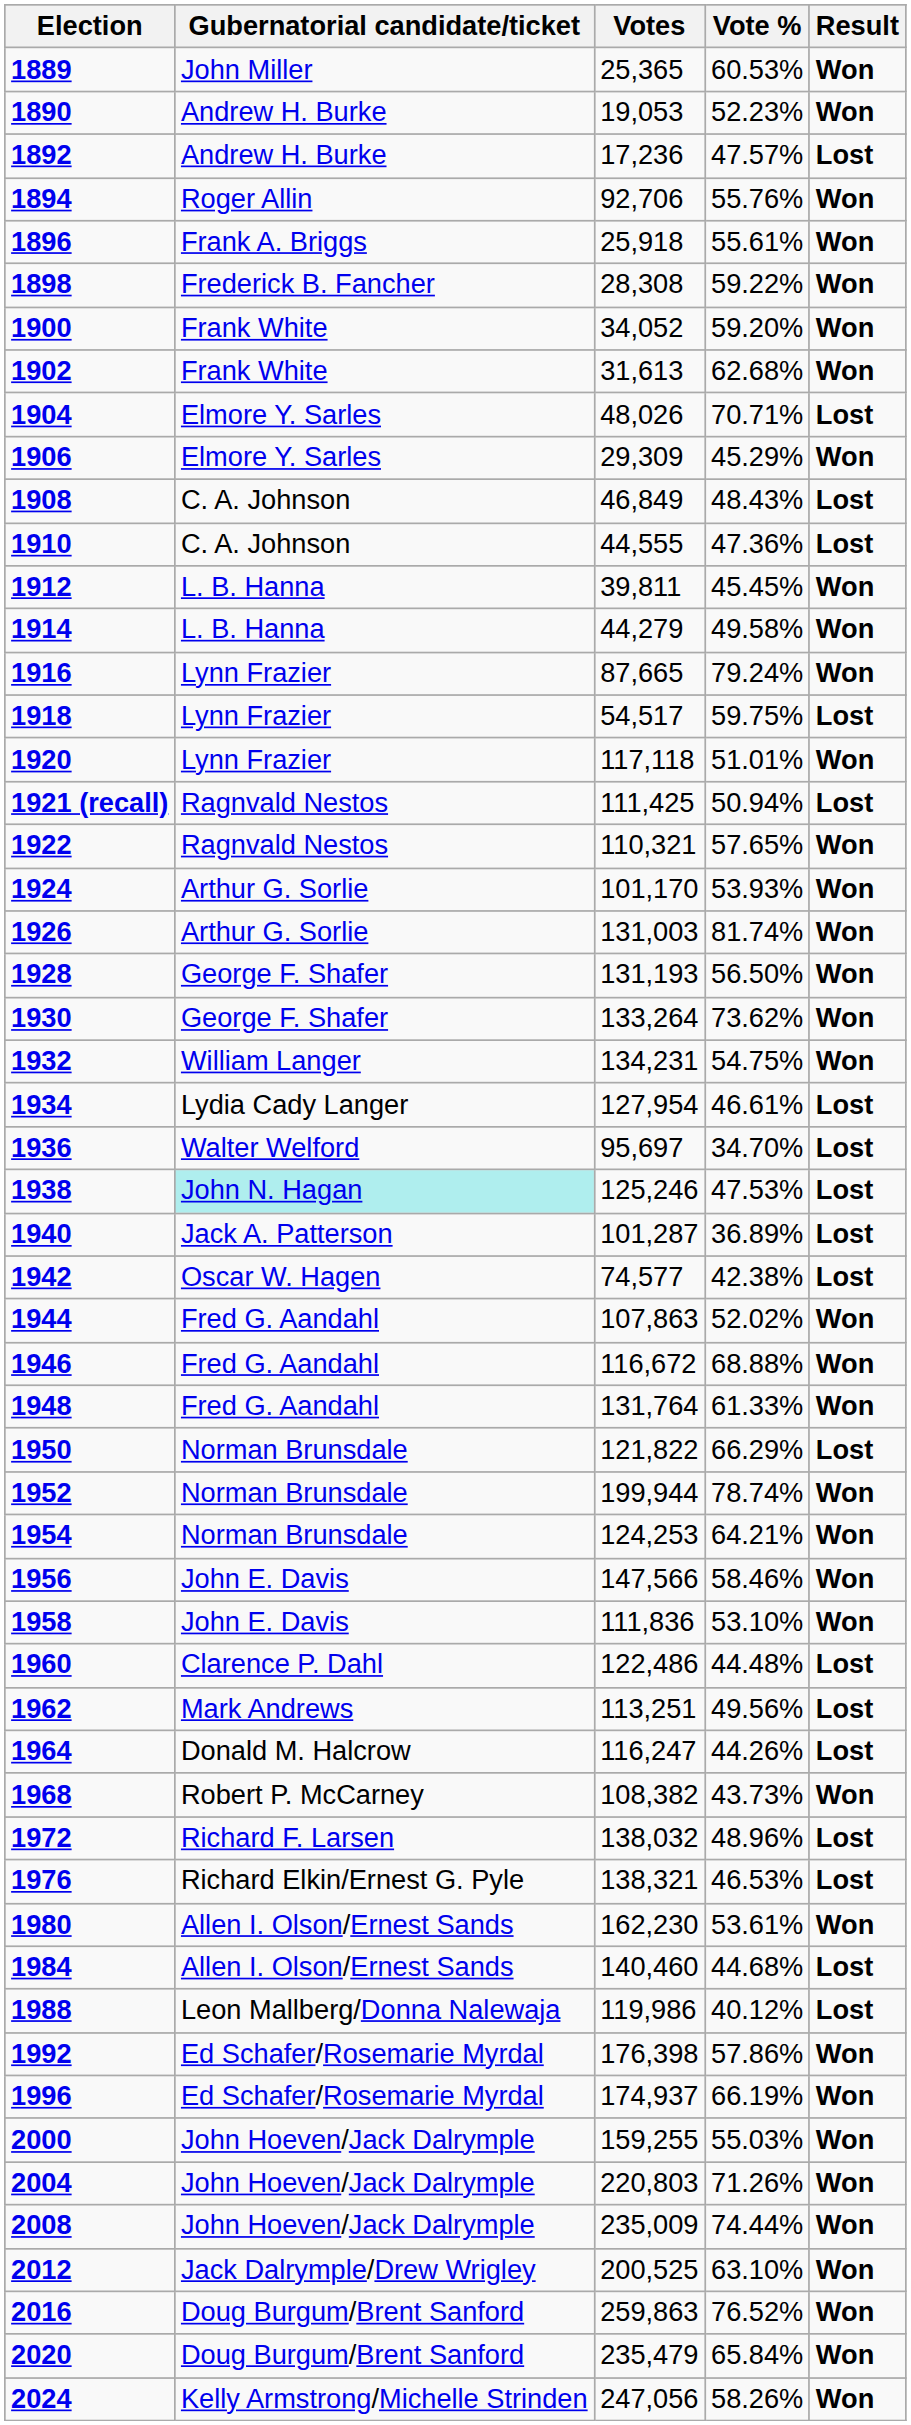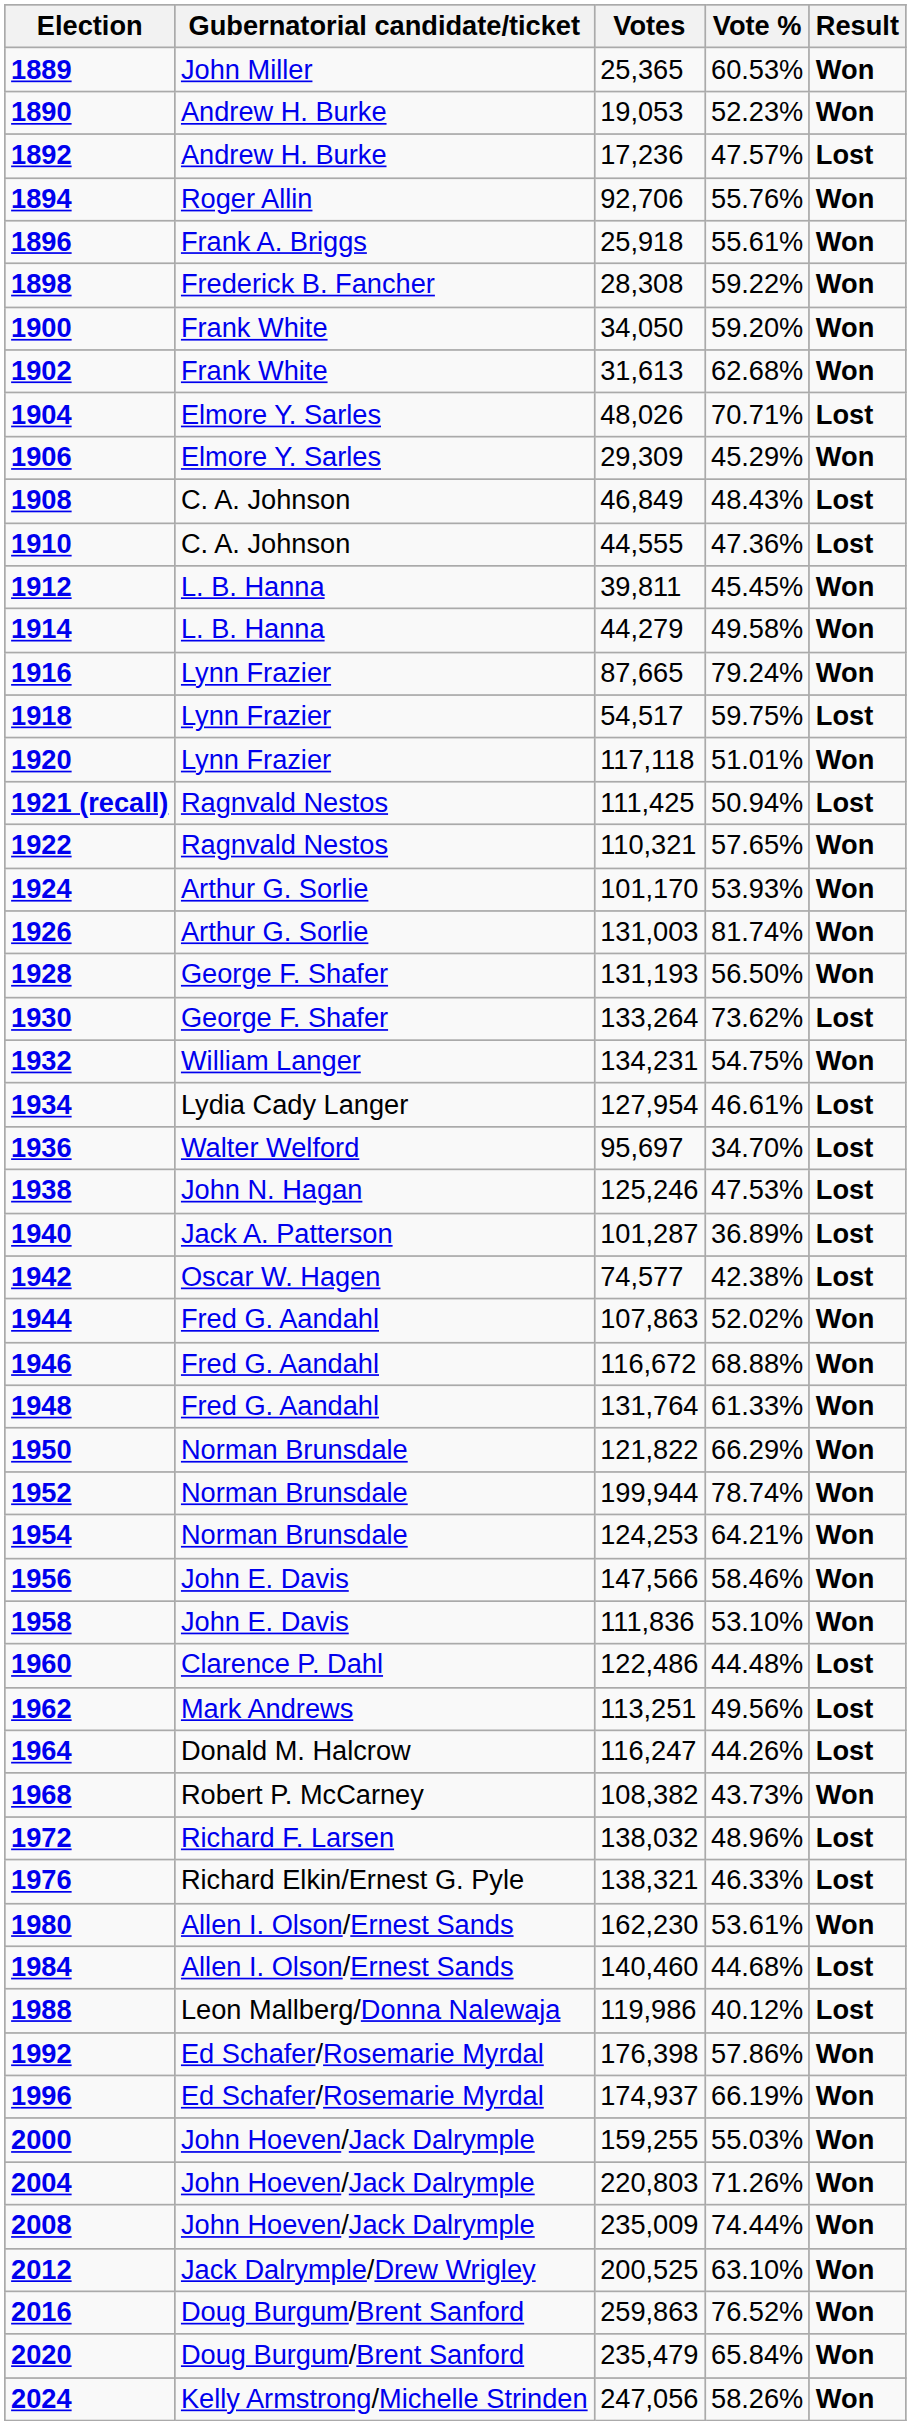 <table class="wikitable">
 <tr>
 <th>Election</th>
 <th>Gubernatorial candidate/ticket</th>
 <th>Votes</th>
 <th>Vote %</th>
 <th>Result</th>
 </tr>
 <tr>
 <td><strong><a href='#'>1889</a></strong></td>
 <td><a href='#'>John Miller</a></td>
 <td>25,365</td>
 <td>60.53%</td>
 <td><strong>Won</strong> </td>
 </tr>
 <tr>
 <td><strong><a href='#'>1890</a></strong></td>
 <td><a href='#'>Andrew H. Burke</a></td>
 <td>19,053</td>
 <td>52.23%</td>
 <td><strong>Won</strong> </td>
 </tr>
 <tr>
 <td><strong><a href='#'>1892</a></strong></td>
 <td><a href='#'>Andrew H. Burke</a></td>
 <td>17,236</td>
 <td>47.57%</td>
 <td><strong>Lost</strong> </td>
 </tr>
 <tr>
 <td><strong><a href='#'>1894</a></strong></td>
 <td><a href='#'>Roger Allin</a></td>
 <td>92,706</td>
 <td>55.76%</td>
 <td><strong>Won</strong> </td>
 </tr>
 <tr>
 <td><strong><a href='#'>1896</a></strong></td>
 <td><a href='#'>Frank A. Briggs</a></td>
 <td>25,918</td>
 <td>55.61%</td>
 <td><strong>Won</strong> </td>
 </tr>
 <tr>
 <td><strong><a href='#'>1898</a></strong></td>
 <td><a href='#'>Frederick B. Fancher</a></td>
 <td>28,308</td>
 <td>59.22%</td>
 <td><strong>Won</strong> </td>
 </tr>
 <tr>
 <td><strong><a href='#'>1900</a></strong></td>
 <td><a href='#'>Frank White</a></td>
-<td>34,052</td>
+<td>34,050</td>
 <td>59.20%</td>
 <td><strong>Won</strong> </td>
 </tr>
 <tr>
 <td><strong><a href='#'>1902</a></strong></td>
 <td><a href='#'>Frank White</a></td>
 <td>31,613</td>
 <td>62.68%</td>
 <td><strong>Won</strong> </td>
 </tr>
 <tr>
 <td><strong><a href='#'>1904</a></strong></td>
 <td><a href='#'>Elmore Y. Sarles</a></td>
 <td>48,026</td>
 <td>70.71%</td>
 <td><strong>Lost</strong> </td>
 </tr>
 <tr>
 <td><strong><a href='#'>1906</a></strong></td>
 <td><a href='#'>Elmore Y. Sarles</a></td>
 <td>29,309</td>
 <td>45.29%</td>
 <td><strong>Won</strong> </td>
 </tr>
 <tr>
 <td><strong><a href='#'>1908</a></strong></td>
 <td>C. A. Johnson</td>
 <td>46,849</td>
 <td>48.43%</td>
 <td><strong>Lost</strong> </td>
 </tr>
 <tr>
 <td><strong><a href='#'>1910</a></strong></td>
 <td>C. A. Johnson</td>
 <td>44,555</td>
 <td>47.36%</td>
 <td><strong>Lost</strong> </td>
 </tr>
 <tr>
 <td><strong><a href='#'>1912</a></strong></td>
 <td><a href='#'>L. B. Hanna</a></td>
 <td>39,811</td>
 <td>45.45%</td>
 <td><strong>Won</strong> </td>
 </tr>
 <tr>
 <td><strong><a href='#'>1914</a></strong></td>
 <td><a href='#'>L. B. Hanna</a></td>
 <td>44,279</td>
 <td>49.58%</td>
 <td><strong>Won</strong> </td>
 </tr>
 <tr>
 <td><strong><a href='#'>1916</a></strong></td>
 <td><a href='#'>Lynn Frazier</a></td>
 <td>87,665</td>
 <td>79.24%</td>
 <td><strong>Won</strong> </td>
 </tr>
 <tr>
 <td><strong><a href='#'>1918</a></strong></td>
 <td><a href='#'>Lynn Frazier</a></td>
 <td>54,517</td>
 <td>59.75%</td>
 <td><strong>Lost</strong> </td>
 </tr>
 <tr>
 <td><strong><a href='#'>1920</a></strong></td>
 <td><a href='#'>Lynn Frazier</a></td>
 <td>117,118</td>
 <td>51.01%</td>
 <td><strong>Won</strong> </td>
 </tr>
 <tr>
 <td><strong><a href='#'>1921 (recall)</a></strong></td>
 <td><a href='#'>Ragnvald Nestos</a></td>
 <td>111,425</td>
 <td>50.94%</td>
 <td><strong>Lost</strong> </td>
 </tr>
 <tr>
 <td><strong><a href='#'>1922</a></strong></td>
 <td><a href='#'>Ragnvald Nestos</a></td>
 <td>110,321</td>
 <td>57.65%</td>
 <td><strong>Won</strong> </td>
 </tr>
 <tr>
 <td><strong><a href='#'>1924</a></strong></td>
 <td><a href='#'>Arthur G. Sorlie</a></td>
 <td>101,170</td>
 <td>53.93%</td>
 <td><strong>Won</strong> </td>
 </tr>
 <tr>
 <td><strong><a href='#'>1926</a></strong></td>
 <td><a href='#'>Arthur G. Sorlie</a></td>
 <td>131,003</td>
 <td>81.74%</td>
 <td><strong>Won</strong> </td>
 </tr>
 <tr>
 <td><strong><a href='#'>1928</a></strong></td>
 <td><a href='#'>George F. Shafer</a></td>
 <td>131,193</td>
 <td>56.50%</td>
 <td><strong>Won</strong> </td>
 </tr>
 <tr>
 <td><strong><a href='#'>1930</a></strong></td>
 <td><a href='#'>George F. Shafer</a></td>
 <td>133,264</td>
 <td>73.62%</td>
-<td><strong>Won</strong> </td>
+<td><strong>Lost</strong> </td>
 </tr>
 <tr>
 <td><strong><a href='#'>1932</a></strong></td>
 <td><a href='#'>William Langer</a></td>
 <td>134,231</td>
 <td>54.75%</td>
 <td><strong>Won</strong> </td>
 </tr>
 <tr>
 <td><strong><a href='#'>1934</a></strong></td>
 <td>Lydia Cady Langer</td>
 <td>127,954</td>
 <td>46.61%</td>
 <td><strong>Lost</strong> </td>
 </tr>
 <tr>
 <td><strong><a href='#'>1936</a></strong></td>
 <td><a href='#'>Walter Welford</a></td>
 <td>95,697</td>
 <td>34.70%</td>
 <td><strong>Lost</strong> </td>
 </tr>
 <tr>
 <td><strong><a href='#'>1938</a></strong></td>
-<td style="background: paleturquoise;"><a href='#'>John N. Hagan</a></td>
+<td><a href='#'>John N. Hagan</a></td>
 <td>125,246</td>
 <td>47.53%</td>
 <td><strong>Lost</strong> </td>
 </tr>
 <tr>
 <td><strong><a href='#'>1940</a></strong></td>
 <td><a href='#'>Jack A. Patterson</a></td>
 <td>101,287</td>
 <td>36.89%</td>
 <td><strong>Lost</strong> </td>
 </tr>
 <tr>
 <td><strong><a href='#'>1942</a></strong></td>
 <td><a href='#'>Oscar W. Hagen</a></td>
 <td>74,577</td>
 <td>42.38%</td>
 <td><strong>Lost</strong> </td>
 </tr>
 <tr>
 <td><strong><a href='#'>1944</a></strong></td>
 <td><a href='#'>Fred G. Aandahl</a></td>
 <td>107,863</td>
 <td>52.02%</td>
 <td><strong>Won</strong> </td>
 </tr>
 <tr>
 <td><strong><a href='#'>1946</a></strong></td>
 <td><a href='#'>Fred G. Aandahl</a></td>
 <td>116,672</td>
 <td>68.88%</td>
 <td><strong>Won</strong> </td>
 </tr>
 <tr>
 <td><strong><a href='#'>1948</a></strong></td>
 <td><a href='#'>Fred G. Aandahl</a></td>
 <td>131,764</td>
 <td>61.33%</td>
 <td><strong>Won</strong> </td>
 </tr>
 <tr>
 <td><strong><a href='#'>1950</a></strong></td>
 <td><a href='#'>Norman Brunsdale</a></td>
 <td>121,822</td>
 <td>66.29%</td>
-<td><strong>Lost</strong> </td>
+<td><strong>Won</strong> </td>
 </tr>
 <tr>
 <td><strong><a href='#'>1952</a></strong></td>
 <td><a href='#'>Norman Brunsdale</a></td>
 <td>199,944</td>
 <td>78.74%</td>
 <td><strong>Won</strong> </td>
 </tr>
 <tr>
 <td><strong><a href='#'>1954</a></strong></td>
 <td><a href='#'>Norman Brunsdale</a></td>
 <td>124,253</td>
 <td>64.21%</td>
 <td><strong>Won</strong> </td>
 </tr>
 <tr>
 <td><strong><a href='#'>1956</a></strong></td>
 <td><a href='#'>John E. Davis</a></td>
 <td>147,566</td>
 <td>58.46%</td>
 <td><strong>Won</strong> </td>
 </tr>
 <tr>
 <td><strong><a href='#'>1958</a></strong></td>
 <td><a href='#'>John E. Davis</a></td>
 <td>111,836</td>
 <td>53.10%</td>
 <td><strong>Won</strong> </td>
 </tr>
 <tr>
 <td><strong><a href='#'>1960</a></strong></td>
 <td><a href='#'>Clarence P. Dahl</a></td>
 <td>122,486</td>
 <td>44.48%</td>
 <td><strong>Lost</strong> </td>
 </tr>
 <tr>
 <td><strong><a href='#'>1962</a></strong></td>
 <td><a href='#'>Mark Andrews</a></td>
 <td>113,251</td>
 <td>49.56%</td>
 <td><strong>Lost</strong> </td>
 </tr>
 <tr>
 <td><strong><a href='#'>1964</a></strong></td>
 <td>Donald M. Halcrow</td>
 <td>116,247</td>
 <td>44.26%</td>
 <td><strong>Lost</strong> </td>
 </tr>
 <tr>
 <td><strong><a href='#'>1968</a></strong></td>
 <td>Robert P. McCarney</td>
 <td>108,382</td>
 <td>43.73%</td>
 <td><strong>Won</strong> </td>
 </tr>
 <tr>
 <td><strong><a href='#'>1972</a></strong></td>
 <td><a href='#'>Richard F. Larsen</a></td>
 <td>138,032</td>
 <td>48.96%</td>
 <td><strong>Lost</strong> </td>
 </tr>
 <tr>
 <td><strong><a href='#'>1976</a></strong></td>
 <td>Richard Elkin/Ernest G. Pyle</td>
 <td>138,321</td>
-<td>46.53%</td>
+<td>46.33%</td>
 <td><strong>Lost</strong> </td>
 </tr>
 <tr>
 <td><strong><a href='#'>1980</a></strong></td>
 <td><a href='#'>Allen I. Olson</a>/<a href='#'>Ernest Sands</a></td>
 <td>162,230</td>
 <td>53.61%</td>
 <td><strong>Won</strong> </td>
 </tr>
 <tr>
 <td><strong><a href='#'>1984</a></strong></td>
 <td><a href='#'>Allen I. Olson</a>/<a href='#'>Ernest Sands</a></td>
 <td>140,460</td>
 <td>44.68%</td>
 <td><strong>Lost</strong> </td>
 </tr>
 <tr>
 <td><strong><a href='#'>1988</a></strong></td>
 <td>Leon Mallberg/<a href='#'>Donna Nalewaja</a></td>
 <td>119,986</td>
 <td>40.12%</td>
 <td><strong>Lost</strong> </td>
 </tr>
 <tr>
 <td><strong><a href='#'>1992</a></strong></td>
 <td><a href='#'>Ed Schafer</a>/<a href='#'>Rosemarie Myrdal</a></td>
 <td>176,398</td>
 <td>57.86%</td>
 <td><strong>Won</strong> </td>
 </tr>
 <tr>
 <td><strong><a href='#'>1996</a></strong></td>
 <td><a href='#'>Ed Schafer</a>/<a href='#'>Rosemarie Myrdal</a></td>
 <td>174,937</td>
 <td>66.19%</td>
 <td><strong>Won</strong> </td>
 </tr>
 <tr>
 <td><strong><a href='#'>2000</a></strong></td>
 <td><a href='#'>John Hoeven</a>/<a href='#'>Jack Dalrymple</a></td>
 <td>159,255</td>
 <td>55.03%</td>
 <td><strong>Won</strong> </td>
 </tr>
 <tr>
 <td><strong><a href='#'>2004</a></strong></td>
 <td><a href='#'>John Hoeven</a>/<a href='#'>Jack Dalrymple</a></td>
 <td>220,803</td>
 <td>71.26%</td>
 <td><strong>Won</strong> </td>
 </tr>
 <tr>
 <td><strong><a href='#'>2008</a></strong></td>
 <td><a href='#'>John Hoeven</a>/<a href='#'>Jack Dalrymple</a></td>
 <td>235,009</td>
 <td>74.44%</td>
 <td><strong>Won</strong> </td>
 </tr>
 <tr>
 <td><strong><a href='#'>2012</a></strong></td>
 <td><a href='#'>Jack Dalrymple</a>/<a href='#'>Drew Wrigley</a></td>
 <td>200,525</td>
 <td>63.10%</td>
 <td><strong>Won</strong> </td>
 </tr>
 <tr>
 <td><strong><a href='#'>2016</a></strong></td>
 <td><a href='#'>Doug Burgum</a>/<a href='#'>Brent Sanford</a></td>
 <td>259,863</td>
 <td>76.52%</td>
 <td><strong>Won</strong> </td>
 </tr>
 <tr>
 <td><strong><a href='#'>2020</a></strong></td>
 <td><a href='#'>Doug Burgum</a>/<a href='#'>Brent Sanford</a></td>
 <td>235,479</td>
 <td>65.84%</td>
 <td><strong>Won</strong> </td>
 </tr>
 <tr>
 <td><strong><a href='#'>2024</a></strong></td>
 <td><a href='#'>Kelly Armstrong</a>/<a href='#'>Michelle Strinden</a></td>
 <td>247,056</td>
 <td>58.26%</td>
 <td><strong>Won</strong> </td>
 </tr>
 </table>
